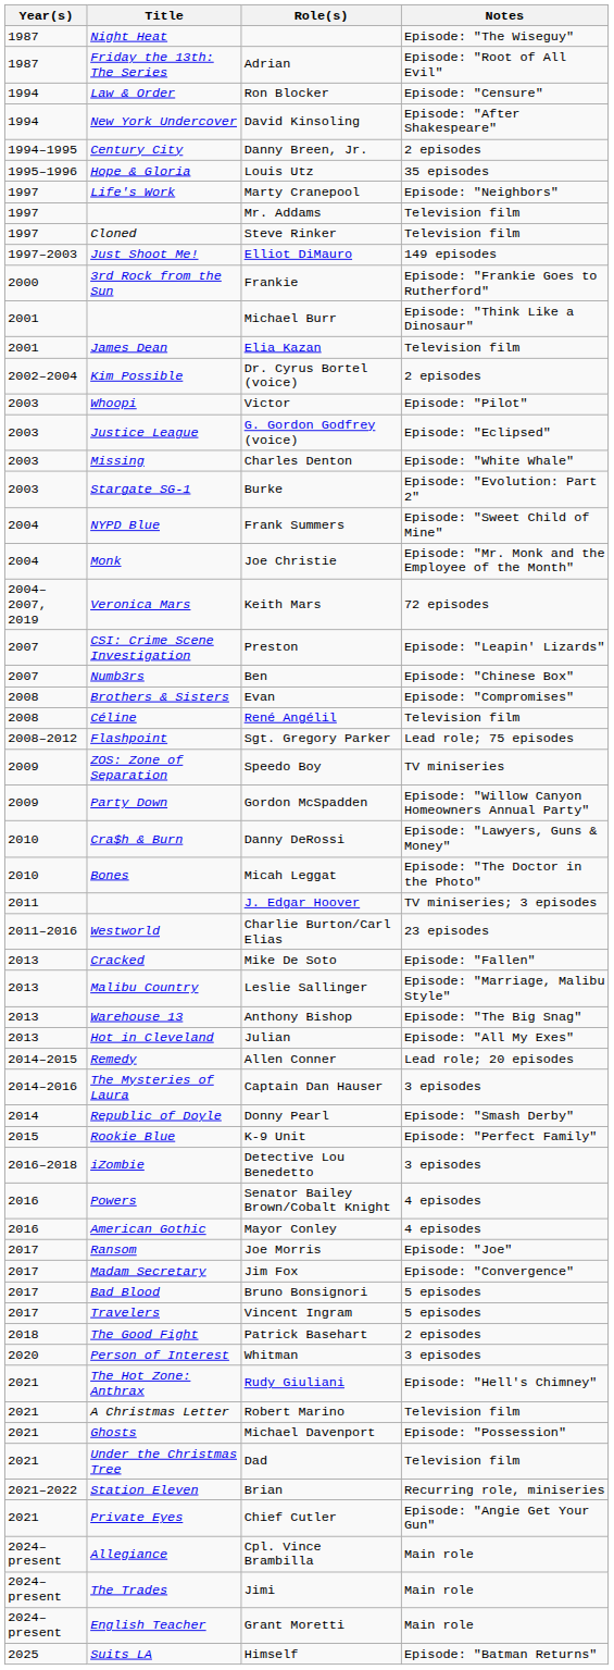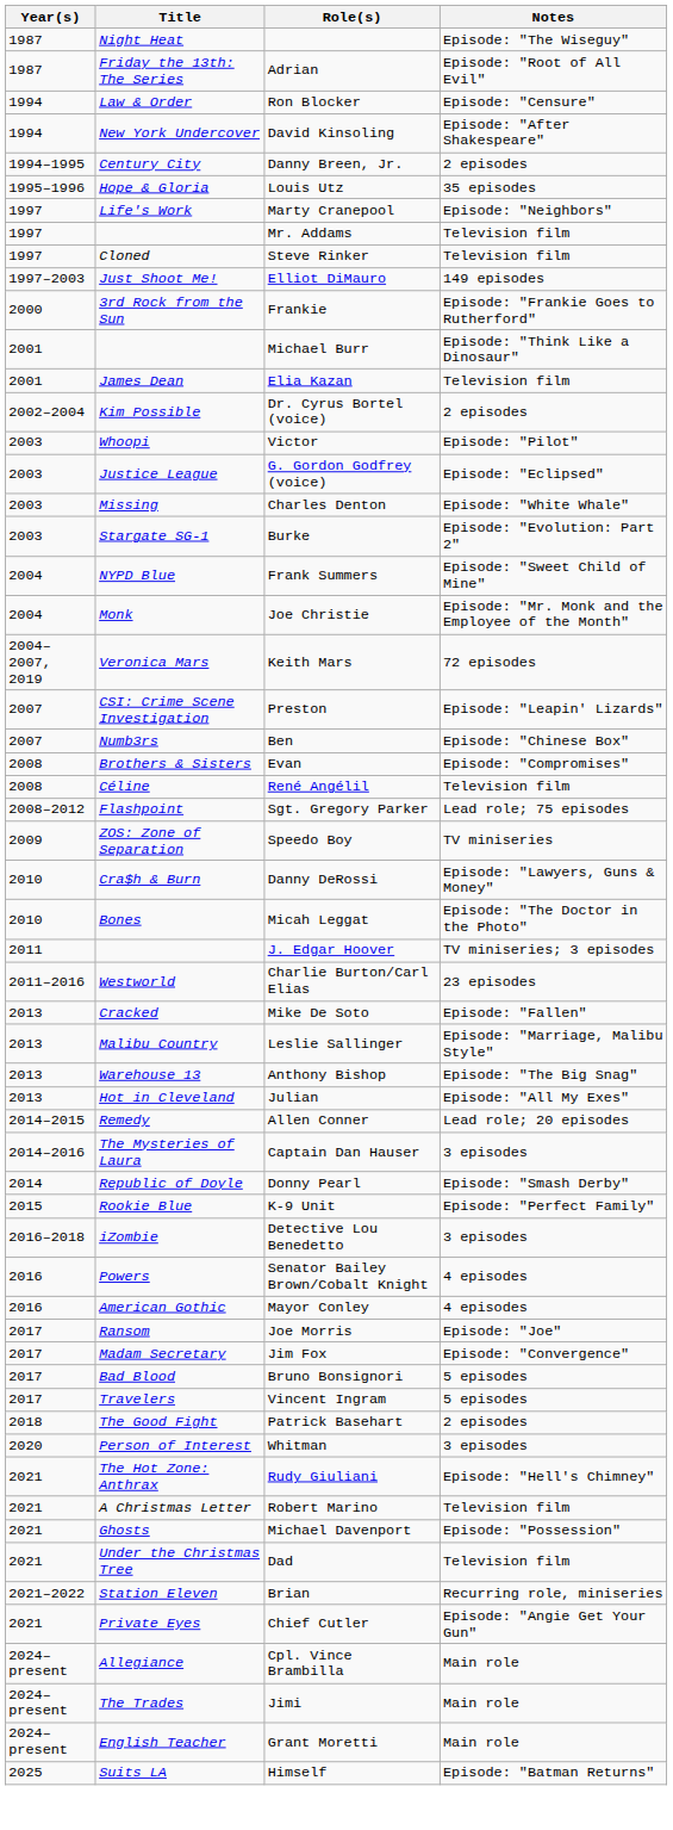 <table class="wikitable sortable">
 <tr>
 <th scope="col">Year(s)</th>
 <th scope="col">Title</th>
 <th scope="col">Role(s)</th>
 <th scope="col" class="unsortable">Notes</th>
 </tr>
 <tr>
 <td>1987</td>
 <td><em><a href='#'>Night Heat</a></em></td>
 <td></td>
 <td>Episode: "The Wiseguy"</td>
 </tr>
 <tr>
 <td>1987</td>
 <td><em><a href='#'>Friday the 13th: The Series</a></em></td>
 <td>Adrian</td>
 <td>Episode: "Root of All Evil"</td>
 </tr>
 <tr>
 <td>1994</td>
 <td><em><a href='#'>Law & Order</a></em></td>
 <td>Ron Blocker</td>
 <td>Episode: "Censure"</td>
 </tr>
 <tr>
 <td>1994</td>
 <td><em><a href='#'>New York Undercover</a></em></td>
 <td>David Kinsoling</td>
 <td>Episode: "After Shakespeare"</td>
 </tr>
 <tr>
 <td>1994–1995</td>
 <td><em><a href='#'>Century City</a></em></td>
 <td>Danny Breen, Jr.</td>
 <td>2 episodes</td>
 </tr>
 <tr>
 <td>1995–1996</td>
 <td><em><a href='#'>Hope & Gloria</a></em></td>
 <td>Louis Utz</td>
 <td>35 episodes</td>
 </tr>
 <tr>
 <td>1997</td>
 <td><em><a href='#'>Life's Work</a></em></td>
 <td>Marty Cranepool</td>
 <td>Episode: "Neighbors"</td>
 </tr>
 <tr>
 <td>1997</td>
 <td><em></em></td>
 <td>Mr. Addams</td>
 <td>Television film</td>
 </tr>
 <tr>
 <td>1997</td>
 <td><em>Cloned</em></td>
 <td>Steve Rinker</td>
 <td>Television film</td>
 </tr>
 <tr>
 <td>1997–2003</td>
 <td><em><a href='#'>Just Shoot Me!</a></em></td>
 <td><a href='#'>Elliot DiMauro</a></td>
 <td>149 episodes</td>
 </tr>
 <tr>
 <td>2000</td>
 <td><em><a href='#'>3rd Rock from the Sun</a></em></td>
 <td>Frankie</td>
 <td>Episode: "Frankie Goes to Rutherford"</td>
 </tr>
 <tr>
 <td>2001</td>
 <td><em></em></td>
 <td>Michael Burr</td>
 <td>Episode: "Think Like a Dinosaur"</td>
 </tr>
 <tr>
 <td>2001</td>
 <td><em><a href='#'>James Dean</a></em></td>
 <td><a href='#'>Elia Kazan</a></td>
 <td>Television film</td>
 </tr>
 <tr>
 <td>2002–2004</td>
 <td><em><a href='#'>Kim Possible</a></em></td>
 <td>Dr. Cyrus Bortel (voice)</td>
 <td>2 episodes</td>
 </tr>
 <tr>
 <td>2003</td>
 <td><em><a href='#'>Whoopi</a></em></td>
 <td>Victor</td>
 <td>Episode: "Pilot"</td>
 </tr>
 <tr>
 <td>2003</td>
 <td><em><a href='#'>Justice League</a></em></td>
 <td><a href='#'>G. Gordon Godfrey</a> (voice)</td>
 <td>Episode: "Eclipsed"</td>
 </tr>
 <tr>
 <td>2003</td>
 <td><em><a href='#'>Missing</a></em></td>
 <td>Charles Denton</td>
 <td>Episode: "White Whale"</td>
 </tr>
 <tr>
 <td>2003</td>
 <td><em><a href='#'>Stargate SG-1</a></em></td>
 <td>Burke</td>
 <td>Episode: "Evolution: Part 2"</td>
 </tr>
 <tr>
 <td>2004</td>
 <td><em><a href='#'>NYPD Blue</a></em></td>
 <td>Frank Summers</td>
 <td>Episode: "Sweet Child of Mine"</td>
 </tr>
 <tr>
 <td>2004</td>
 <td><em><a href='#'>Monk</a></em></td>
 <td>Joe Christie</td>
 <td>Episode: "Mr. Monk and the Employee of the Month"</td>
 </tr>
 <tr>
 <td>2004–2007, 2019</td>
 <td><em><a href='#'>Veronica Mars</a></em></td>
 <td>Keith Mars</td>
 <td>72 episodes</td>
 </tr>
 <tr>
 <td>2007</td>
 <td><em><a href='#'>CSI: Crime Scene Investigation</a></em></td>
 <td>Preston</td>
 <td>Episode: "Leapin' Lizards"</td>
 </tr>
 <tr>
 <td>2007</td>
 <td><em><a href='#'>Numb3rs</a></em></td>
 <td>Ben</td>
 <td>Episode: "Chinese Box"</td>
 </tr>
 <tr>
 <td>2008</td>
 <td><em><a href='#'>Brothers & Sisters</a></em></td>
 <td>Evan</td>
 <td>Episode: "Compromises"</td>
 </tr>
 <tr>
 <td>2008</td>
 <td><em><a href='#'>Céline</a></em></td>
 <td><a href='#'>René Angélil</a></td>
 <td>Television film</td>
 </tr>
 <tr>
 <td>2008–2012</td>
 <td><em><a href='#'>Flashpoint</a></em></td>
 <td>Sgt. Gregory Parker</td>
 <td>Lead role; 75 episodes</td>
 </tr>
 <tr>
 <td>2009</td>
 <td><em><a href='#'>ZOS: Zone of Separation</a></em></td>
 <td>Speedo Boy</td>
 <td>TV miniseries</td>
-</tr>
-<tr>
-<td>2009</td>
-<td><em><a href='#'>Party Down</a></em></td>
-<td>Gordon McSpadden</td>
-<td>Episode: "Willow Canyon Homeowners Annual Party"</td>
 </tr>
 <tr>
 <td>2010</td>
 <td><em><a href='#'>Cra$h & Burn</a></em></td>
 <td>Danny DeRossi</td>
 <td>Episode: "Lawyers, Guns & Money"</td>
 </tr>
 <tr>
 <td>2010</td>
 <td><em><a href='#'>Bones</a></em></td>
 <td>Micah Leggat</td>
 <td>Episode: "The Doctor in the Photo"</td>
 </tr>
 <tr>
 <td>2011</td>
 <td><em></em></td>
 <td><a href='#'>J. Edgar Hoover</a></td>
 <td>TV miniseries; 3 episodes</td>
 </tr>
 <tr>
 <td>2011–2016</td>
 <td><em><a href='#'>Westworld</a></em></td>
 <td>Charlie Burton/Carl Elias</td>
 <td>23 episodes</td>
 </tr>
 <tr>
 <td>2013</td>
 <td><em><a href='#'>Cracked</a></em></td>
 <td>Mike De Soto</td>
 <td>Episode: "Fallen"</td>
 </tr>
 <tr>
 <td>2013</td>
 <td><em><a href='#'>Malibu Country</a></em></td>
 <td>Leslie Sallinger</td>
 <td>Episode: "Marriage, Malibu Style"</td>
 </tr>
 <tr>
 <td>2013</td>
 <td><em><a href='#'>Warehouse 13</a></em></td>
 <td>Anthony Bishop</td>
 <td>Episode: "The Big Snag"</td>
 </tr>
 <tr>
 <td>2013</td>
 <td><em><a href='#'>Hot in Cleveland</a></em></td>
 <td>Julian</td>
 <td>Episode: "All My Exes"</td>
 </tr>
 <tr>
 <td>2014–2015</td>
 <td><em><a href='#'>Remedy</a></em></td>
 <td>Allen Conner</td>
 <td>Lead role; 20 episodes</td>
 </tr>
 <tr>
 <td>2014–2016</td>
 <td data-sort-value="Mysteries of Laura, The"><em><a href='#'>The Mysteries of Laura</a></em></td>
 <td>Captain Dan Hauser</td>
 <td>3 episodes</td>
 </tr>
 <tr>
 <td>2014</td>
 <td><em><a href='#'>Republic of Doyle</a></em></td>
 <td>Donny Pearl</td>
 <td>Episode: "Smash Derby"</td>
 </tr>
 <tr>
 <td>2015</td>
 <td><em><a href='#'>Rookie Blue</a></em></td>
 <td>K-9 Unit</td>
 <td>Episode: "Perfect Family"</td>
 </tr>
 <tr>
 <td>2016–2018</td>
 <td><em><a href='#'>iZombie</a></em></td>
 <td>Detective Lou Benedetto</td>
 <td>3 episodes</td>
 </tr>
 <tr>
 <td>2016</td>
 <td><em><a href='#'>Powers</a></em></td>
 <td>Senator Bailey Brown/Cobalt Knight</td>
 <td>4 episodes</td>
 </tr>
 <tr>
 <td>2016</td>
 <td><em><a href='#'>American Gothic</a></em></td>
 <td>Mayor Conley</td>
 <td>4 episodes</td>
 </tr>
 <tr>
 <td>2017</td>
 <td><em><a href='#'>Ransom</a></em></td>
 <td>Joe Morris</td>
 <td>Episode: "Joe"</td>
 </tr>
 <tr>
 <td>2017</td>
 <td><em><a href='#'>Madam Secretary</a></em></td>
 <td>Jim Fox</td>
 <td>Episode: "Convergence"</td>
 </tr>
 <tr>
 <td>2017</td>
 <td><em><a href='#'>Bad Blood</a></em></td>
 <td>Bruno Bonsignori</td>
 <td>5 episodes</td>
 </tr>
 <tr>
 <td>2017</td>
 <td><em><a href='#'>Travelers</a></em></td>
 <td>Vincent Ingram</td>
 <td>5 episodes</td>
 </tr>
 <tr>
 <td>2018</td>
 <td data-sort-value="Good Fight, The"><em><a href='#'>The Good Fight</a></em></td>
 <td>Patrick Basehart</td>
 <td>2 episodes</td>
 </tr>
 <tr>
 <td>2020</td>
 <td><em><a href='#'>Person of Interest</a></em></td>
 <td>Whitman</td>
 <td>3 episodes</td>
 </tr>
 <tr>
 <td>2021</td>
 <td data-sort-value="Hot Zone: Anthrax, The"><em><a href='#'>The Hot Zone: Anthrax</a></em></td>
 <td><a href='#'>Rudy Giuliani</a></td>
 <td>Episode: "Hell's Chimney"</td>
 </tr>
 <tr>
 <td>2021</td>
 <td data-sort-value="Christmas Letter, A"><em>A Christmas Letter</em></td>
 <td>Robert Marino</td>
 <td>Television film</td>
 </tr>
 <tr>
 <td>2021</td>
 <td><em><a href='#'>Ghosts</a></em></td>
 <td>Michael Davenport</td>
 <td>Episode: "Possession"</td>
 </tr>
 <tr>
 <td>2021</td>
 <td><em><a href='#'>Under the Christmas Tree</a></em></td>
 <td>Dad</td>
 <td>Television film</td>
 </tr>
 <tr>
 <td>2021–2022</td>
 <td><em><a href='#'>Station Eleven</a></em></td>
 <td>Brian</td>
 <td>Recurring role, miniseries</td>
 </tr>
 <tr>
 <td>2021</td>
 <td><em><a href='#'>Private Eyes</a></em></td>
 <td>Chief Cutler</td>
 <td>Episode: "Angie Get Your Gun"</td>
 </tr>
 <tr>
 <td>2024–present</td>
 <td><em><a href='#'>Allegiance</a></em></td>
 <td>Cpl. Vince Brambilla</td>
 <td>Main role</td>
 </tr>
 <tr>
 <td>2024–present</td>
 <td data-sort-value="Trades, The"><em><a href='#'>The Trades</a></em></td>
 <td>Jimi</td>
 <td>Main role</td>
 </tr>
 <tr>
 <td>2024–present</td>
 <td><em><a href='#'>English Teacher</a></em></td>
 <td>Grant Moretti</td>
 <td>Main role</td>
 </tr>
 <tr>
 <td>2025</td>
 <td><em><a href='#'>Suits LA</a></em></td>
 <td>Himself</td>
 <td>Episode: "Batman Returns"</td>
 </tr>
 </table>
